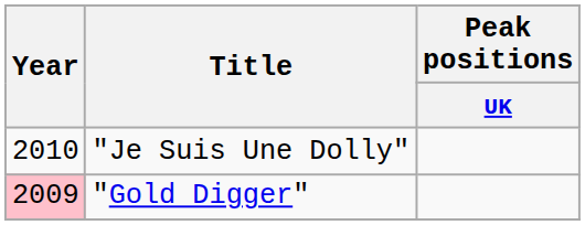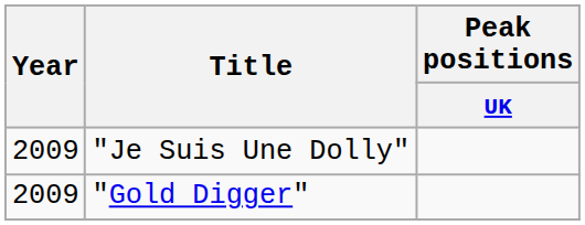 <table class="wikitable">
 <tr>
 <th rowspan="2"><strong>Year</strong></th>
 <th rowspan="2"><strong>Title</strong></th>
 <th colspan="8"><strong>Peak<br>positions</strong></th>
 </tr>
 <tr>
 <th colspan="8"><small><a href='#'>UK</a></small><br></th>
 </tr>
 <tr>
-<td align="left">2010</td>
+<td align="left">2009</td>
 <td>"Je Suis Une Dolly"</td>
 </tr>
 <tr>
-<td align="left" style="background: pink;">2009</td>
+<td align="left">2009</td>
 <td>"<a href='#'>Gold Digger</a>"</td>
 <td></td>
 </tr>
 <tr>
 </tr>
 </table>
